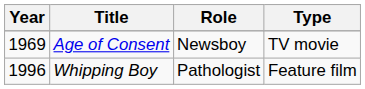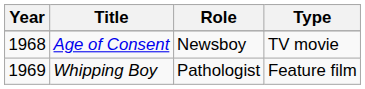 <table class="wikitable">
 <tr>
 <th>Year</th>
 <th>Title</th>
 <th>Role</th>
 <th>Type</th>
 </tr>
 <tr>
 </tr>
 <tr>
-<td>1969</td>
+<td>1968</td>
 <td><em><a href='#'>Age of Consent</a></em></td>
 <td>Newsboy</td>
 <td>TV movie</td>
 </tr>
 <tr>
-<td>1996</td>
+<td>1969</td>
 <td><em>Whipping Boy</em></td>
 <td>Pathologist</td>
 <td>Feature film</td>
 </tr>
 </table>
